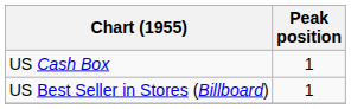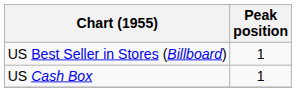 <table class="wikitable sortable">
 <tr>
 <th>Chart (1955)</th>
 <th>Peak<br>position</th>
 </tr>
 <tr>
-<td>US <em><a href='#'>Cash Box</a></em></td>
+<td>US <a href='#'>Best Seller in Stores</a> (<a href='#'><em>Billboard</em></a>)</td>
 <td style="text-align:center;">1</td>
 </tr>
 <tr>
-<td>US <a href='#'>Best Seller in Stores</a> (<a href='#'><em>Billboard</em></a>)</td>
+<td>US <em><a href='#'>Cash Box</a></em></td>
 <td style="text-align:center;">1</td>
 </tr>
 <tr>
 </tr>
 </table>
